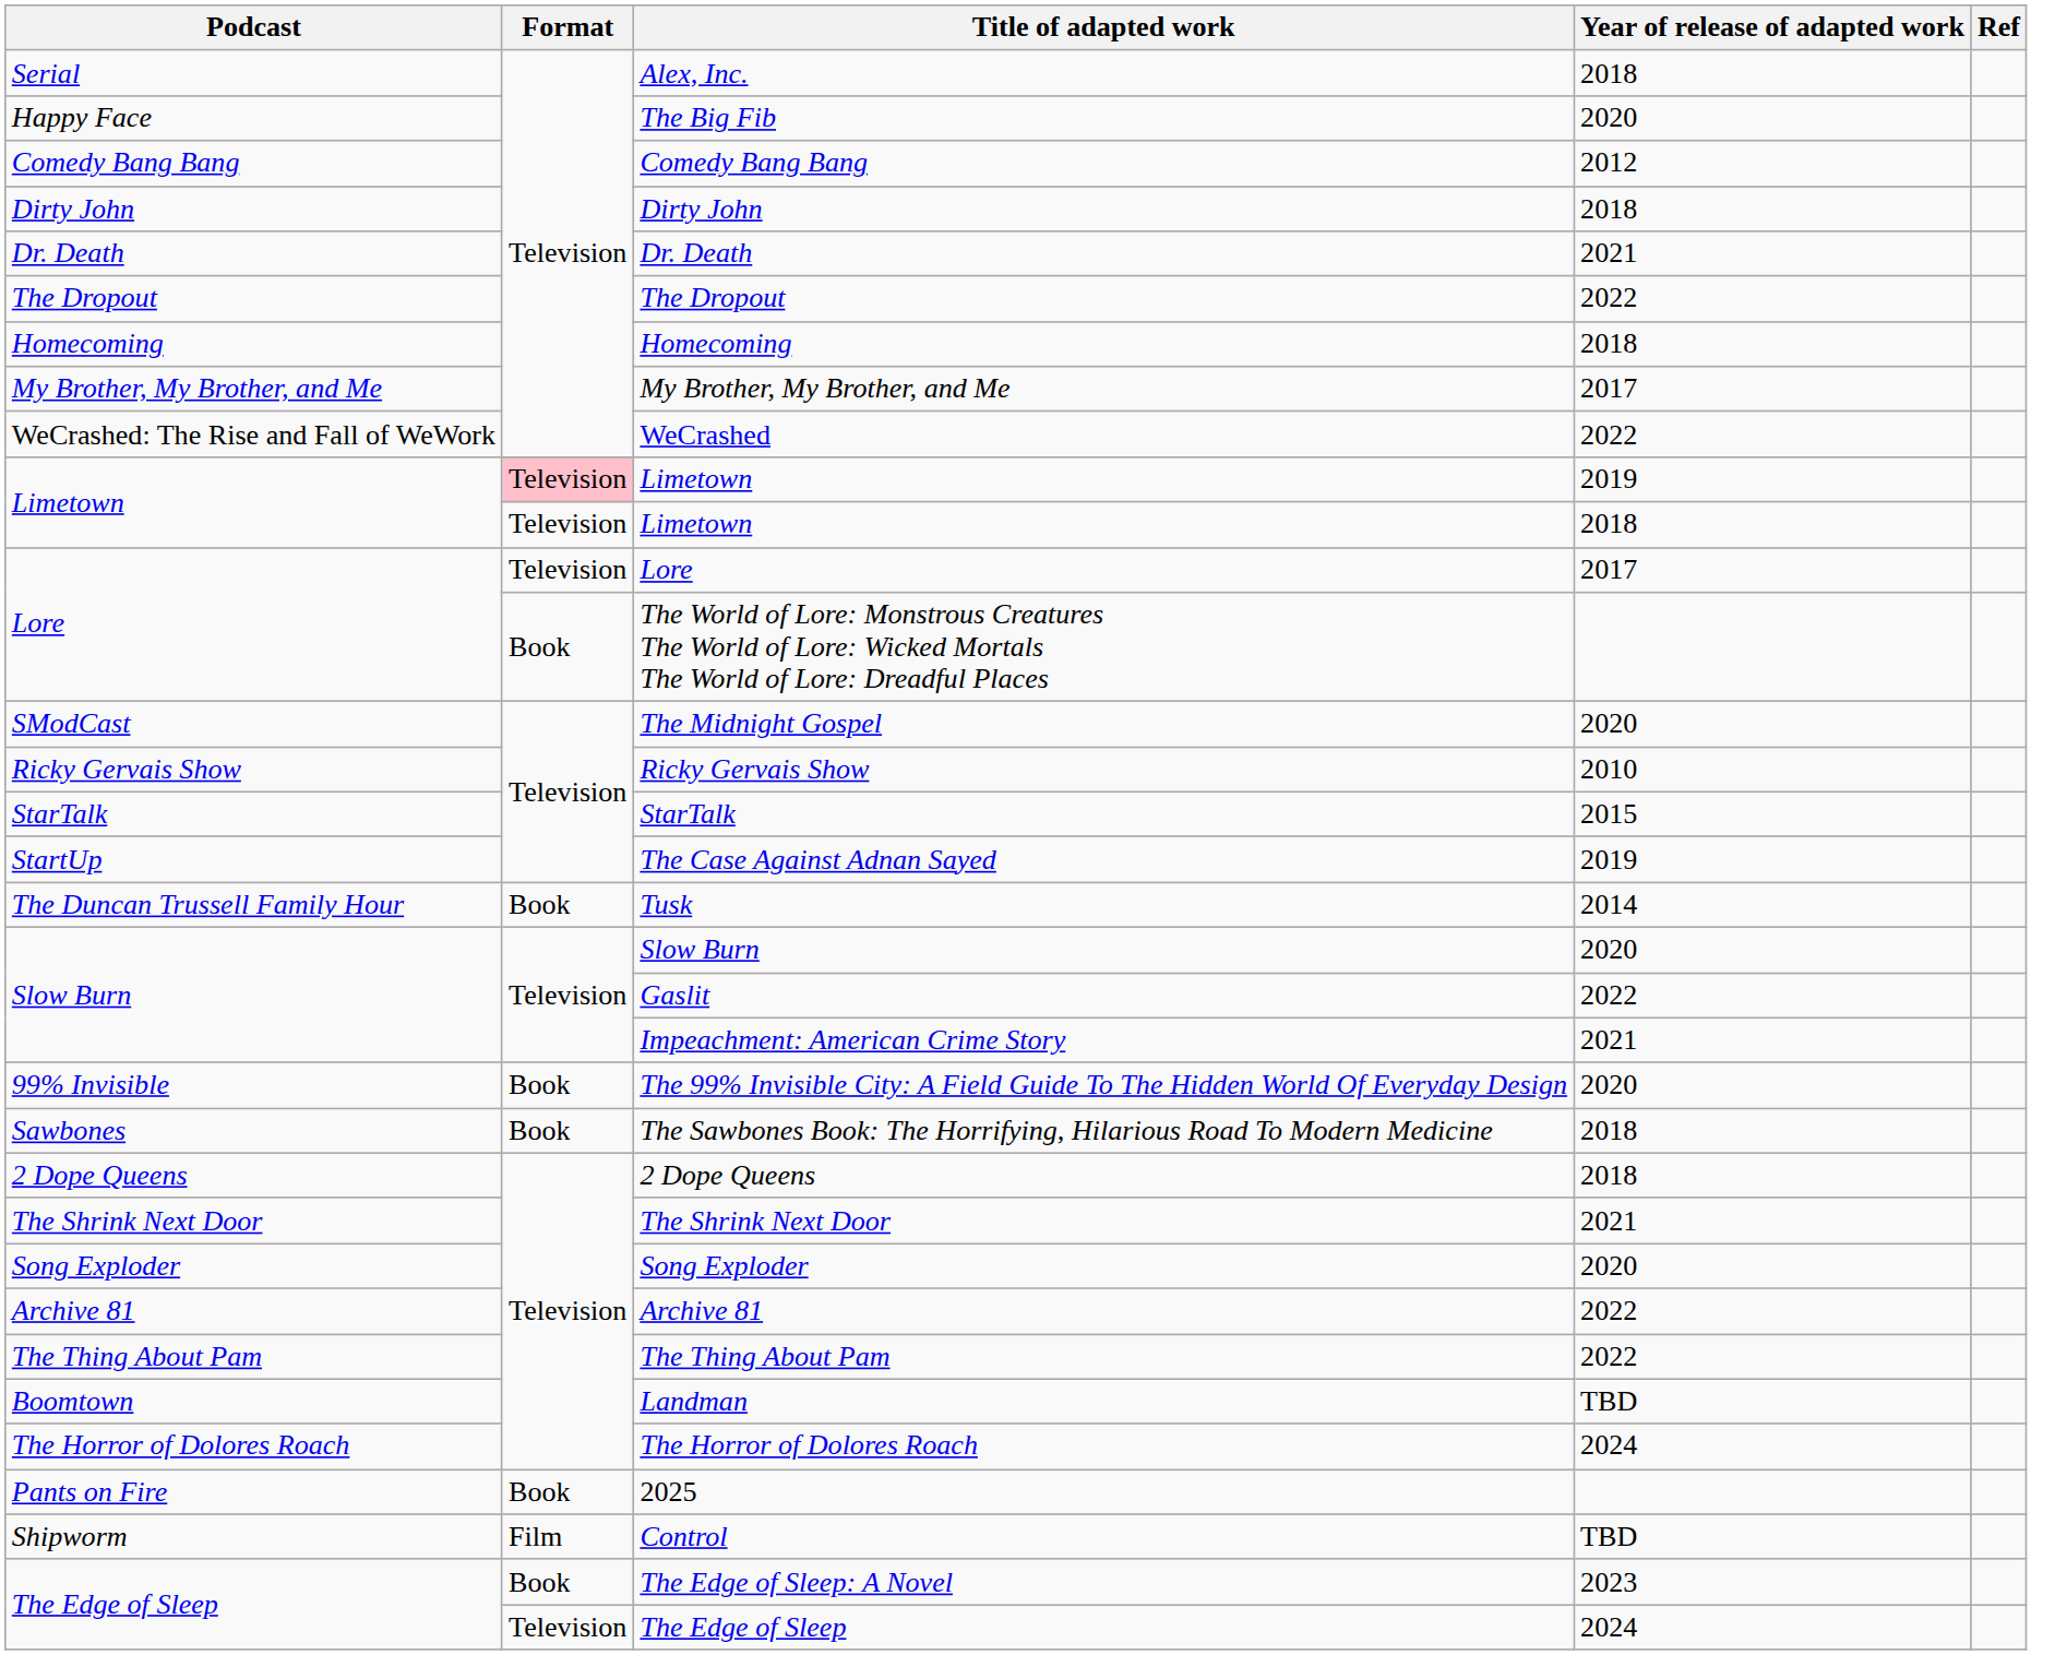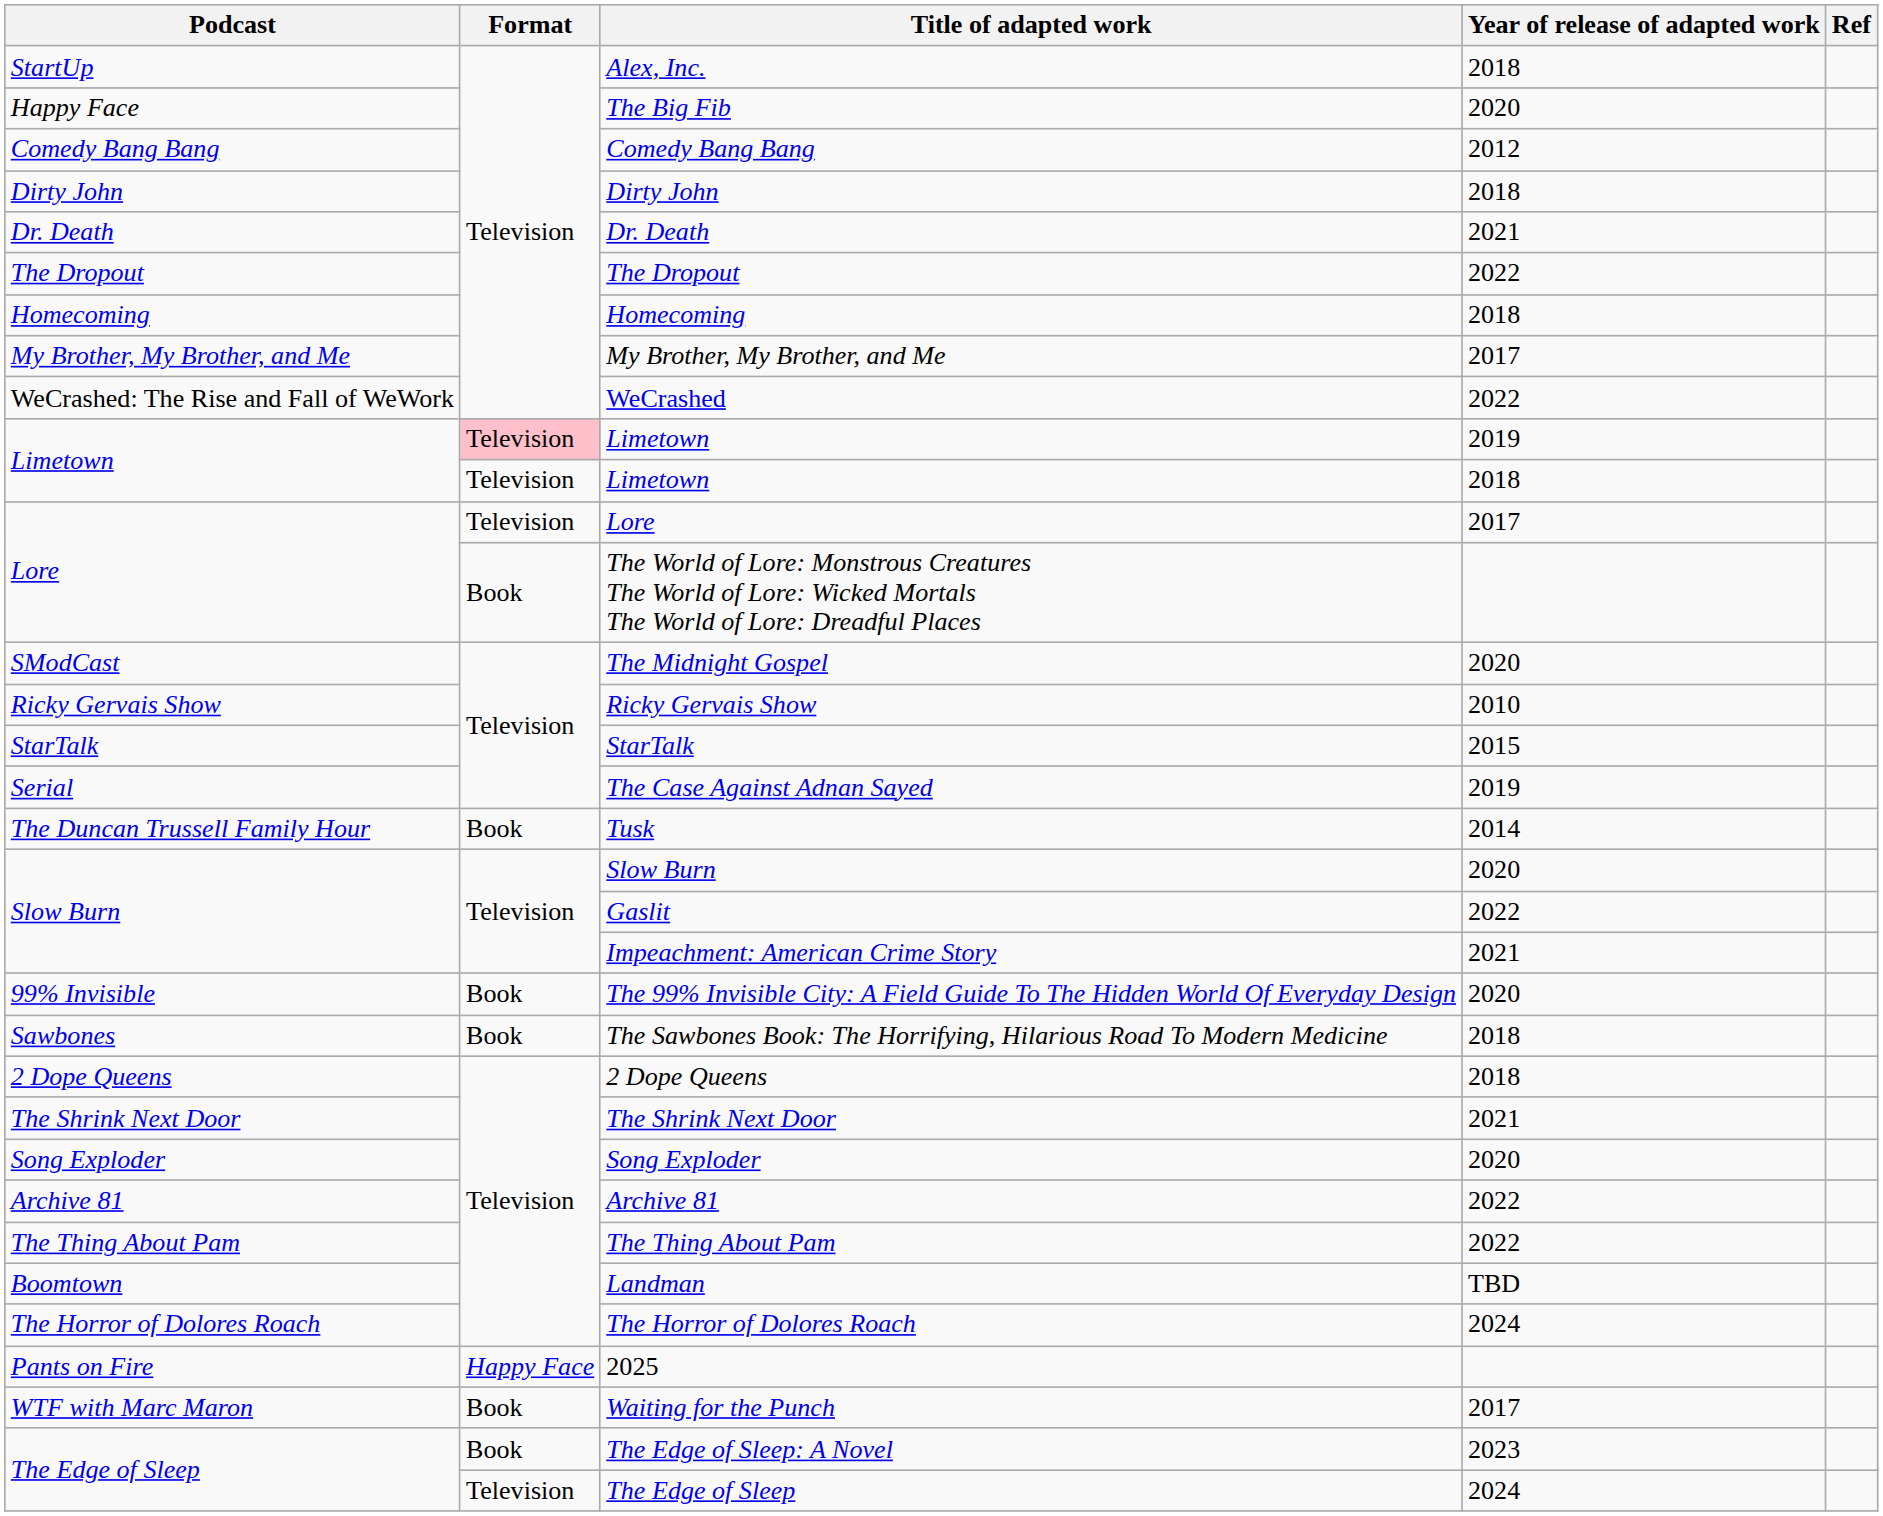 <table class="wikitable sortable">
 <tr>
 <th>Podcast</th>
 <th>Format</th>
 <th>Title of adapted work</th>
 <th>Year of release of adapted work</th>
 <th>Ref</th>
 </tr>
 <tr>
-<td><a href='#'><em>Serial</em></a></td>
+<td><a href='#'><em>StartUp</em></a></td>
 <td rowspan="9">Television</td>
 <td><em><a href='#'>Alex, Inc.</a></em></td>
 <td>2018</td>
 <td></td>
 </tr>
 <tr>
 <td><em>Happy Face</em></td>
 <td><em><a href='#'>The Big Fib</a></em></td>
 <td>2020</td>
 <td></td>
 </tr>
 <tr>
 <td><a href='#'><em>Comedy Bang Bang</em></a></td>
 <td><a href='#'><em>Comedy Bang Bang</em></a></td>
 <td>2012</td>
 <td></td>
 </tr>
 <tr>
 <td><em><a href='#'>Dirty John</a></em></td>
 <td><a href='#'><em>Dirty John</em></a></td>
 <td>2018</td>
 <td></td>
 </tr>
 <tr>
 <td><a href='#'><em>Dr. Death</em></a></td>
 <td><a href='#'><em>Dr. Death</em></a></td>
 <td>2021</td>
 <td></td>
 </tr>
 <tr>
 <td><em><a href='#'>The Dropout</a></em></td>
 <td><em><a href='#'>The Dropout</a></em></td>
 <td>2022</td>
 <td></td>
 </tr>
 <tr>
 <td><a href='#'><em>Homecoming</em></a></td>
 <td><a href='#'><em>Homecoming</em></a></td>
 <td>2018</td>
 <td></td>
 </tr>
 <tr>
 <td><a href='#'><em>My Brother, My Brother, and Me</em></a></td>
 <td><em>My Brother, My Brother, and Me</em></td>
 <td>2017</td>
 <td></td>
 </tr>
 <tr>
 <td>WeCrashed: The Rise and Fall of WeWork</td>
 <td><a href='#'>WeCrashed</a></td>
 <td>2022</td>
 <td></td>
 </tr>
 <tr>
 <td rowspan="2"><em><a href='#'>Limetown</a></em></td>
 <td style="background: pink;">Television</td>
 <td><a href='#'><em>Limetown</em></a></td>
 <td>2019</td>
 <td></td>
 </tr>
 <tr>
 <td>Television</td>
 <td><em><a href='#'>Limetown</a></em></td>
 <td>2018</td>
 <td></td>
 </tr>
 <tr>
 <td rowspan="2"><a href='#'><em>Lore</em></a></td>
 <td>Television</td>
 <td><a href='#'><em>Lore</em></a></td>
 <td>2017</td>
 <td></td>
 </tr>
 <tr>
 <td>Book</td>
 <td><em>The World of Lore: Monstrous Creatures <br>The World of Lore: Wicked Mortals <br>The World of Lore: Dreadful Places</em></td>
 <td></td>
 </tr>
 <tr>
 <td><a href='#'><em>SModCast</em></a></td>
 <td rowspan="4">Television</td>
 <td><em><a href='#'>The Midnight Gospel</a></em></td>
 <td>2020</td>
 <td></td>
 </tr>
 <tr>
 <td><a href='#'><em>Ricky Gervais Show</em></a></td>
 <td><a href='#'><em>Ricky Gervais Show</em></a></td>
 <td>2010</td>
 <td></td>
 </tr>
 <tr>
 <td><a href='#'><em>StarTalk</em></a></td>
 <td><a href='#'><em>StarTalk</em></a></td>
 <td>2015</td>
 <td></td>
 </tr>
 <tr>
-<td><a href='#'><em>StartUp</em></a></td>
+<td><a href='#'><em>Serial</em></a></td>
 <td><a href='#'><em>The Case Against Adnan Sayed</em></a></td>
 <td>2019</td>
 <td></td>
 </tr>
 <tr>
 <td><em><a href='#'>The Duncan Trussell Family Hour</a></em></td>
 <td>Book</td>
 <td><a href='#'><em>Tusk</em></a></td>
 <td>2014</td>
 <td></td>
 </tr>
 <tr>
 <td rowspan="3"><a href='#'><em>Slow Burn</em></a></td>
 <td rowspan="3">Television</td>
 <td><em><a href='#'>Slow Burn</a></em></td>
 <td>2020</td>
 <td></td>
 </tr>
 <tr>
 <td><em><a href='#'>Gaslit</a></em></td>
 <td>2022</td>
 <td></td>
 </tr>
 <tr>
 <td><em><a href='#'>Impeachment: American Crime Story</a></em></td>
 <td>2021</td>
 <td></td>
 </tr>
 <tr>
 <td><em><a href='#'>99% Invisible</a></em></td>
 <td>Book</td>
 <td><em><a href='#'>The 99% Invisible City: A Field Guide To The Hidden World Of Everyday Design</a></em></td>
 <td>2020</td>
 <td></td>
 </tr>
 <tr>
 <td><em><a href='#'>Sawbones</a></em></td>
 <td>Book</td>
 <td><em>The Sawbones Book: The Horrifying, Hilarious Road To Modern Medicine</em></td>
 <td>2018</td>
 <td></td>
 </tr>
 <tr>
 <td><em><a href='#'>2 Dope Queens</a></em></td>
 <td rowspan="7">Television</td>
 <td><em>2 Dope Queens</em></td>
 <td>2018</td>
 <td></td>
 </tr>
 <tr>
 <td><em><a href='#'>The Shrink Next Door</a></em></td>
 <td><em><a href='#'>The Shrink Next Door</a></em></td>
 <td>2021</td>
 <td></td>
 </tr>
 <tr>
 <td><em><a href='#'>Song Exploder</a></em></td>
 <td><em><a href='#'>Song Exploder</a></em></td>
 <td>2020</td>
 <td></td>
 </tr>
 <tr>
 <td><em><a href='#'>Archive 81</a></em></td>
 <td><em><a href='#'>Archive 81</a></em></td>
 <td>2022</td>
 <td></td>
 </tr>
 <tr>
 <td><em><a href='#'>The Thing About Pam</a></em></td>
 <td><em><a href='#'>The Thing About Pam</a></em></td>
 <td>2022</td>
 <td></td>
 </tr>
 <tr>
 <td><a href='#'><em>Boomtown</em></a></td>
 <td><em><a href='#'>Landman</a></em></td>
 <td>TBD</td>
 <td></td>
 </tr>
 <tr>
 <td><a href='#'><em>The Horror of Dolores Roach</em></a></td>
 <td><em><a href='#'>The Horror of Dolores Roach</a></em></td>
 <td>2024</td>
 <td></td>
 </tr>
 <tr>
 <td><a href='#'><em>Pants on Fire</em></a></td>
-<td>Book</td>
+<td><em><a href='#'>Happy Face</a></em></td>
 <td>2025</td>
 <td></td>
 </tr>
 <tr>
-<td><em>Shipworm</em></td>
-<td>Film</td>
-<td><em><a href='#'>Control</a></em></td>
-<td>TBD</td>
+<td><em><a href='#'>WTF with Marc Maron</a></em></td>
+<td>Book</td>
+<td><em><a href='#'>Waiting for the Punch</a></em></td>
+<td>2017</td>
 <td></td>
 </tr>
 <tr>
 <td rowspan="2"><a href='#'><em>The Edge of Sleep</em></a></td>
 <td>Book</td>
 <td><a href='#'><em>The Edge of Sleep: A Novel</em></a></td>
 <td>2023</td>
 <td></td>
 </tr>
 <tr>
 <td>Television</td>
 <td><a href='#'><em>The Edge of Sleep</em></a></td>
 <td>2024</td>
 <td></td>
 </tr>
 </table>
